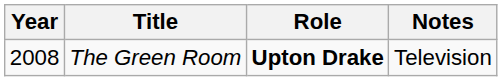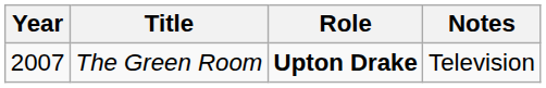 <table class="wikitable">
 <tr>
 <th>Year</th>
 <th>Title</th>
 <th>Role</th>
 <th>Notes</th>
 </tr>
 <tr>
-<td>2008</td>
+<td>2007</td>
 <td><em>The Green Room</em></td>
 <td><strong>Upton Drake</strong></td>
 <td>Television</td>
 </tr>
 </table>
